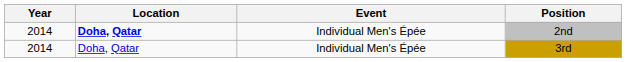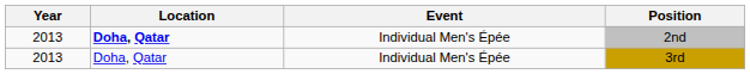 <table class="wikitable" width="50%" style="font-size:90%; text-align:center;">
 <tr>
 <th>Year</th>
 <th>Location</th>
 <th>Event</th>
 <th>Position</th>
 </tr>
 <tr>
-<td>2014</td>
+<td>2013</td>
 <td rowspan="1" align="left"><strong> <a href='#'>Doha</a>, <a href='#'>Qatar</a></strong></td>
 <td>Individual Men's Épée</td>
 <td bgcolor="silver">2nd</td>
 </tr>
 <tr>
-<td>2014</td>
+<td>2013</td>
 <td rowspan="1" align="left"> <a href='#'>Doha</a>, <a href='#'>Qatar</a></td>
 <td>Individual Men's Épée</td>
 <td bgcolor="caramel">3rd</td>
 </tr>
 </table>
